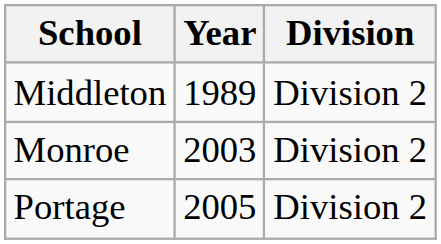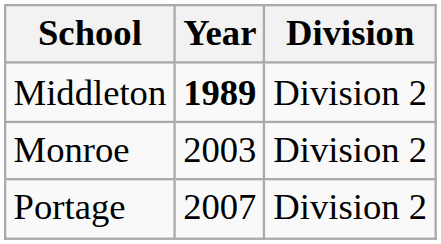 <table class="wikitable">
 <tr>
 <th>School</th>
 <th>Year</th>
 <th>Division</th>
 </tr>
 <tr>
 <td>Middleton</td>
-<td>1989</td>
+<td><strong>1989</strong></td>
 <td>Division 2</td>
 </tr>
 <tr>
 <td>Monroe</td>
 <td>2003</td>
 <td>Division 2</td>
 </tr>
 <tr>
 <td>Portage</td>
-<td>2005</td>
+<td>2007</td>
 <td>Division 2</td>
 </tr>
 </table>
